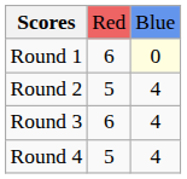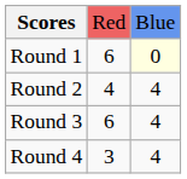 <table class="wikitable" style="text-align:center">
 <tr>
 <th>Scores</th>
 <td bgcolor="#EE6363">Red</td>
 <td bgcolor="#6495ED">Blue</td>
 </tr>
 <tr>
 <td>Round 1</td>
 <td>6</td>
 <td style="background: lightyellow;">0</td>
 </tr>
 <tr>
 <td>Round 2</td>
-<td>5</td>
+<td>4</td>
 <td>4</td>
 </tr>
 <tr>
 <td>Round 3</td>
 <td>6</td>
 <td>4</td>
 </tr>
 <tr>
 <td>Round 4</td>
-<td>5</td>
+<td>3</td>
 <td>4</td>
 </tr>
 </table>
